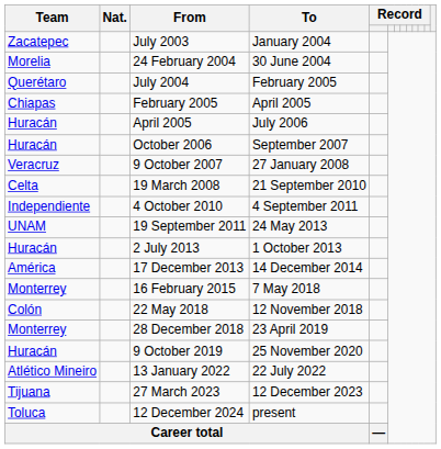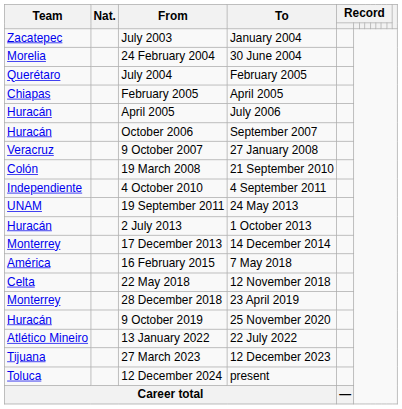 <table class="wikitable" style="text-align: center">
 <tr>
 <th rowspan="2">Team</th>
 <th rowspan="2">Nat.</th>
 <th rowspan="2">From</th>
 <th rowspan="2">To</th>
 <th colspan="8">Record</th>
 <th rowspan=2></th>
 </tr>
 <tr>
 <th></th>
 <th></th>
 <th></th>
 <th></th>
 <th></th>
 <th></th>
 <th></th>
 <th></th>
 </tr>
 <tr>
 <td align="left"><a href='#'>Zacatepec</a></td>
 <td></td>
 <td align=left>July 2003</td>
 <td align=left>January 2004<br></td>
 <td></td>
 </tr>
 <tr>
 <td align="left"><a href='#'>Morelia</a></td>
 <td></td>
 <td align=left>24 February 2004</td>
 <td align=left>30 June 2004<br></td>
 <td></td>
 </tr>
 <tr>
 <td align="left"><a href='#'>Querétaro</a></td>
 <td></td>
 <td align=left>July 2004</td>
 <td align=left>February 2005<br></td>
 <td></td>
 </tr>
 <tr>
 <td align="left"><a href='#'>Chiapas</a></td>
 <td></td>
 <td align=left>February 2005</td>
 <td align=left>April 2005<br></td>
 <td></td>
 </tr>
 <tr>
 <td align="left"><a href='#'>Huracán</a></td>
 <td></td>
 <td align=left>April 2005</td>
 <td align=left>July 2006<br></td>
 <td></td>
 </tr>
 <tr>
 <td align="left"><a href='#'>Huracán</a></td>
 <td></td>
 <td align=left>October 2006</td>
 <td align=left>September 2007<br></td>
 <td></td>
 </tr>
 <tr>
 <td align="left"><a href='#'>Veracruz</a></td>
 <td></td>
 <td align=left>9 October 2007</td>
 <td align=left>27 January 2008<br></td>
 <td></td>
 </tr>
 <tr>
-<td align="left"><a href='#'>Celta</a></td>
+<td align="left"><a href='#'>Colón</a></td>
 <td></td>
 <td align=left>19 March 2008</td>
 <td align=left>21 September 2010<br></td>
 <td></td>
 </tr>
 <tr>
 <td align="left"><a href='#'>Independiente</a></td>
 <td></td>
 <td align=left>4 October 2010</td>
 <td align=left>4 September 2011<br></td>
 <td></td>
 </tr>
 <tr>
 <td align="left"><a href='#'>UNAM</a></td>
 <td></td>
 <td align=left>19 September 2011</td>
 <td align=left>24 May 2013<br></td>
 <td></td>
 </tr>
 <tr>
 <td align="left"><a href='#'>Huracán</a></td>
 <td></td>
 <td align=left>2 July 2013</td>
 <td align=left>1 October 2013<br></td>
 <td></td>
 </tr>
 <tr>
-<td align="left"><a href='#'>América</a></td>
+<td align="left"><a href='#'>Monterrey</a></td>
 <td></td>
 <td align=left>17 December 2013</td>
 <td align=left>14 December 2014<br></td>
 <td></td>
 </tr>
 <tr>
-<td align="left"><a href='#'>Monterrey</a></td>
+<td align="left"><a href='#'>América</a></td>
 <td></td>
 <td align=left>16 February 2015</td>
 <td align=left>7 May 2018<br></td>
 <td></td>
 </tr>
 <tr>
-<td align="left"><a href='#'>Colón</a></td>
+<td align="left"><a href='#'>Celta</a></td>
 <td></td>
 <td align=left>22 May 2018</td>
 <td align=left>12 November 2018<br></td>
 <td></td>
 </tr>
 <tr>
 <td align="left"><a href='#'>Monterrey</a></td>
 <td></td>
 <td align=left>28 December 2018</td>
 <td align=left>23 April 2019<br></td>
 <td></td>
 </tr>
 <tr>
 <td align="left"><a href='#'>Huracán</a></td>
 <td></td>
 <td align=left>9 October 2019</td>
 <td align=left>25 November 2020<br></td>
 <td></td>
 </tr>
 <tr>
 <td align="left"><a href='#'>Atlético Mineiro</a></td>
 <td></td>
 <td align=left>13 January 2022</td>
 <td align=left>22 July 2022<br></td>
 <td></td>
 </tr>
 <tr>
 <td align="left"><a href='#'>Tijuana</a></td>
 <td></td>
 <td align=left>27 March 2023</td>
 <td align=left>12 December 2023<br></td>
 <td></td>
 </tr>
 <tr>
 <td align="left"><a href='#'>Toluca</a></td>
 <td></td>
 <td align=left>12 December 2024</td>
 <td align=left>present<br></td>
 <td></td>
 </tr>
 <tr>
 <th colspan=4><strong>Career total</strong><br></th>
 <th>—</th>
 </tr>
 </table>
